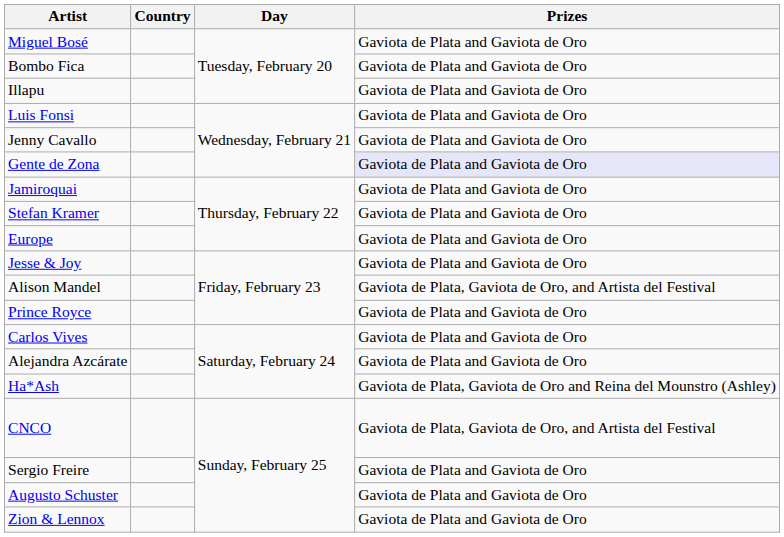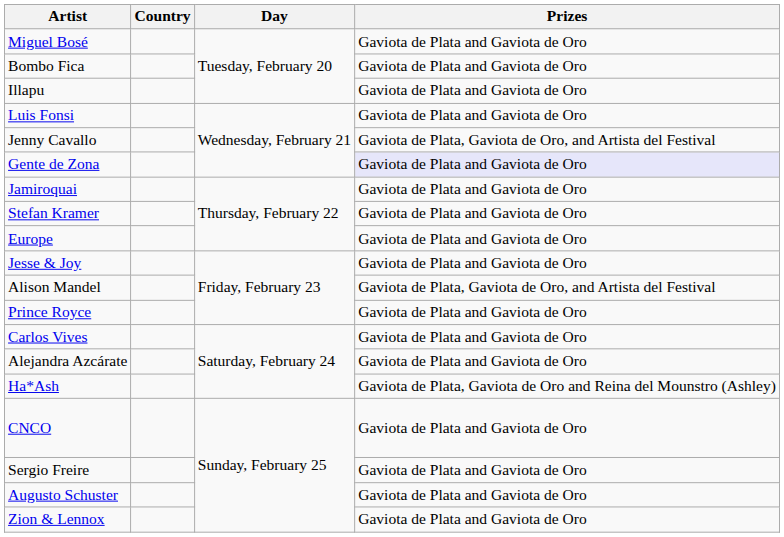 <table class="wikitable">
 <tr>
 <th>Artist</th>
 <th>Country</th>
 <th>Day</th>
 <th>Prizes</th>
 </tr>
 <tr>
 <td><a href='#'>Miguel Bosé</a></td>
 <td></td>
 <td rowspan="3">Tuesday, February 20</td>
 <td>Gaviota de Plata and Gaviota de Oro</td>
 </tr>
 <tr>
 <td>Bombo Fica</td>
 <td></td>
 <td>Gaviota de Plata and Gaviota de Oro</td>
 </tr>
 <tr>
 <td>Illapu</td>
 <td></td>
 <td>Gaviota de Plata and Gaviota de Oro</td>
 </tr>
 <tr>
 <td><a href='#'>Luis Fonsi</a></td>
 <td></td>
 <td rowspan="3">Wednesday, February 21</td>
 <td>Gaviota de Plata and Gaviota de Oro</td>
 </tr>
 <tr>
 <td>Jenny Cavallo</td>
 <td></td>
-<td>Gaviota de Plata and Gaviota de Oro</td>
+<td>Gaviota de Plata, Gaviota de Oro, and Artista del Festival</td>
 </tr>
 <tr>
 <td><a href='#'>Gente de Zona</a></td>
 <td></td>
 <td style="background: lavender;">Gaviota de Plata and Gaviota de Oro</td>
 </tr>
 <tr>
 <td><a href='#'>Jamiroquai</a></td>
 <td></td>
 <td rowspan="3">Thursday, February 22</td>
 <td>Gaviota de Plata and Gaviota de Oro</td>
 </tr>
 <tr>
 <td><a href='#'>Stefan Kramer</a></td>
 <td></td>
 <td>Gaviota de Plata and Gaviota de Oro</td>
 </tr>
 <tr>
 <td><a href='#'>Europe</a></td>
 <td></td>
 <td>Gaviota de Plata and Gaviota de Oro</td>
 </tr>
 <tr>
 <td><a href='#'>Jesse & Joy</a></td>
 <td></td>
 <td rowspan="3">Friday, February 23</td>
 <td>Gaviota de Plata and Gaviota de Oro</td>
 </tr>
 <tr>
 <td>Alison Mandel</td>
 <td></td>
 <td>Gaviota de Plata, Gaviota de Oro, and Artista del Festival</td>
 </tr>
 <tr>
 <td><a href='#'>Prince Royce</a></td>
 <td></td>
 <td>Gaviota de Plata and Gaviota de Oro</td>
 </tr>
 <tr>
 <td><a href='#'>Carlos Vives</a></td>
 <td></td>
 <td rowspan="3">Saturday, February 24</td>
 <td>Gaviota de Plata and Gaviota de Oro</td>
 </tr>
 <tr>
 <td>Alejandra Azcárate</td>
 <td></td>
 <td>Gaviota de Plata and Gaviota de Oro</td>
 </tr>
 <tr>
 <td><a href='#'>Ha*Ash</a></td>
 <td></td>
 <td>Gaviota de Plata, Gaviota de Oro and Reina del Mounstro (Ashley)</td>
 </tr>
 <tr>
 <td><a href='#'>CNCO</a></td>
 <td><br><br><br></td>
 <td rowspan="4">Sunday, February 25</td>
-<td>Gaviota de Plata, Gaviota de Oro, and Artista del Festival</td>
+<td>Gaviota de Plata and Gaviota de Oro</td>
 </tr>
 <tr>
 <td>Sergio Freire</td>
 <td></td>
 <td>Gaviota de Plata and Gaviota de Oro</td>
 </tr>
 <tr>
 <td><a href='#'>Augusto Schuster</a></td>
 <td></td>
 <td>Gaviota de Plata and Gaviota de Oro</td>
 </tr>
 <tr>
 <td><a href='#'>Zion & Lennox</a></td>
 <td></td>
 <td>Gaviota de Plata and Gaviota de Oro</td>
 </tr>
 </table>
